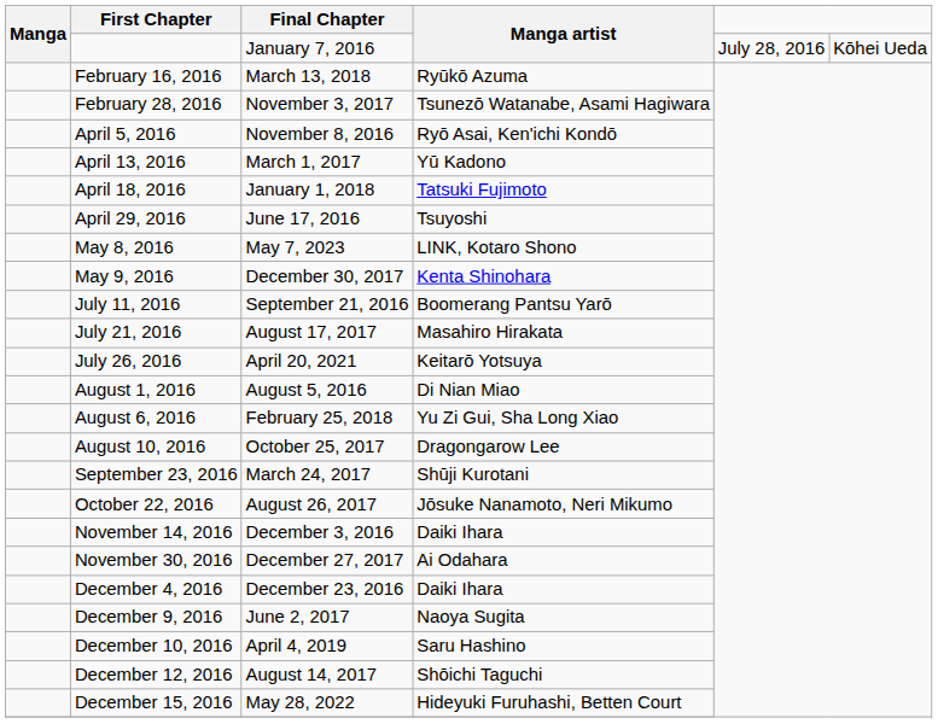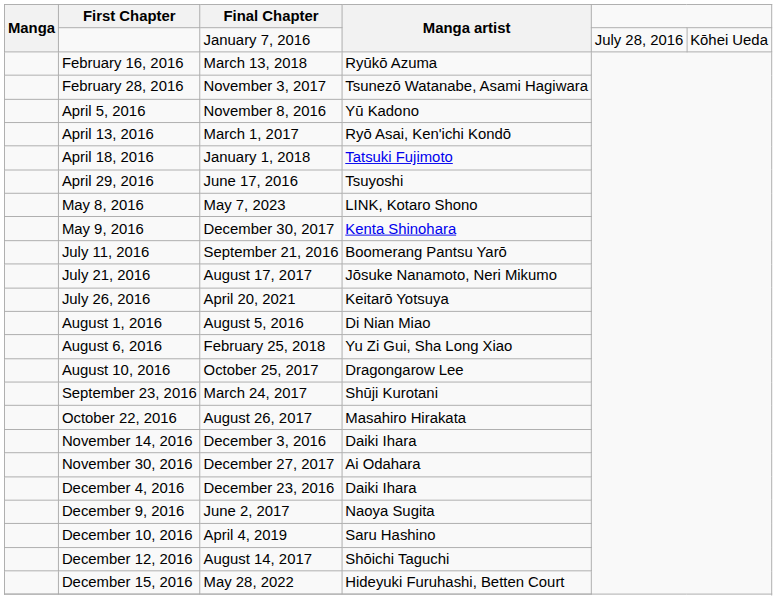 <table class="wikitable sortable">
 <tr>
 <th rowspan="2" scope="col">Manga</th>
 <th colspan="1" scope="col">First Chapter</th>
 <th colspan="1" scope="col">Final Chapter</th>
 <th rowspan="2" scope="col">Manga artist</th>
 </tr>
 <tr>
 <td></td>
 <td>January 7, 2016</td>
 <td>July 28, 2016</td>
 <td>Kōhei Ueda</td>
 </tr>
 <tr>
 <td></td>
 <td>February 16, 2016</td>
 <td>March 13, 2018</td>
 <td>Ryūkō Azuma</td>
 </tr>
 <tr>
 <td></td>
 <td>February 28, 2016</td>
 <td>November 3, 2017</td>
 <td>Tsunezō Watanabe, Asami Hagiwara</td>
 </tr>
 <tr>
 <td></td>
 <td>April 5, 2016</td>
 <td>November 8, 2016</td>
-<td>Ryō Asai, Ken'ichi Kondō</td>
+<td>Yū Kadono</td>
 </tr>
 <tr>
 <td></td>
 <td>April 13, 2016</td>
 <td>March 1, 2017</td>
-<td>Yū Kadono</td>
+<td>Ryō Asai, Ken'ichi Kondō</td>
 </tr>
 <tr>
 <td></td>
 <td>April 18, 2016</td>
 <td>January 1, 2018</td>
 <td><a href='#'>Tatsuki Fujimoto</a></td>
 </tr>
 <tr>
 <td></td>
 <td>April 29, 2016</td>
 <td>June 17, 2016</td>
 <td>Tsuyoshi</td>
 </tr>
 <tr>
 <td></td>
 <td>May 8, 2016</td>
 <td>May 7, 2023</td>
 <td>LINK, Kotaro Shono</td>
 </tr>
 <tr>
 <td></td>
 <td>May 9, 2016</td>
 <td>December 30, 2017</td>
 <td><a href='#'>Kenta Shinohara</a></td>
 </tr>
 <tr>
 <td></td>
 <td>July 11, 2016</td>
 <td>September 21, 2016</td>
 <td>Boomerang Pantsu Yarō</td>
 </tr>
 <tr>
 <td></td>
 <td>July 21, 2016</td>
 <td>August 17, 2017</td>
-<td>Masahiro Hirakata</td>
+<td>Jōsuke Nanamoto, Neri Mikumo</td>
 </tr>
 <tr>
 <td></td>
 <td>July 26, 2016</td>
 <td>April 20, 2021</td>
 <td>Keitarō Yotsuya</td>
 </tr>
 <tr>
 <td></td>
 <td>August 1, 2016</td>
 <td>August 5, 2016</td>
 <td>Di Nian Miao</td>
 </tr>
 <tr>
 <td></td>
 <td>August 6, 2016</td>
 <td>February 25, 2018</td>
 <td>Yu Zi Gui, Sha Long Xiao</td>
 </tr>
 <tr>
 <td></td>
 <td>August 10, 2016</td>
 <td>October 25, 2017</td>
 <td>Dragongarow Lee</td>
 </tr>
 <tr>
 <td></td>
 <td>September 23, 2016</td>
 <td>March 24, 2017</td>
 <td>Shūji Kurotani</td>
 </tr>
 <tr>
 <td></td>
 <td>October 22, 2016</td>
 <td>August 26, 2017</td>
-<td>Jōsuke Nanamoto, Neri Mikumo</td>
+<td>Masahiro Hirakata</td>
 </tr>
 <tr>
 <td></td>
 <td>November 14, 2016</td>
 <td>December 3, 2016</td>
 <td>Daiki Ihara</td>
 </tr>
 <tr>
 <td></td>
 <td>November 30, 2016</td>
 <td>December 27, 2017</td>
 <td>Ai Odahara</td>
 </tr>
 <tr>
 <td></td>
 <td>December 4, 2016</td>
 <td>December 23, 2016</td>
 <td>Daiki Ihara</td>
 </tr>
 <tr>
 <td></td>
 <td>December 9, 2016</td>
 <td>June 2, 2017</td>
 <td>Naoya Sugita</td>
 </tr>
 <tr>
 <td></td>
 <td>December 10, 2016</td>
 <td>April 4, 2019</td>
 <td>Saru Hashino</td>
 </tr>
 <tr>
 <td></td>
 <td>December 12, 2016</td>
 <td>August 14, 2017</td>
 <td>Shōichi Taguchi</td>
 </tr>
 <tr>
 <td></td>
 <td>December 15, 2016</td>
 <td>May 28, 2022</td>
 <td>Hideyuki Furuhashi, Betten Court</td>
 </tr>
 <tr>
 </tr>
 </table>
